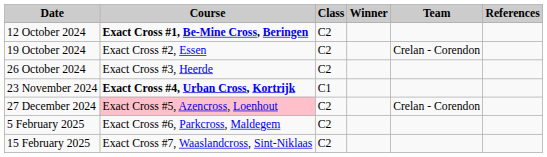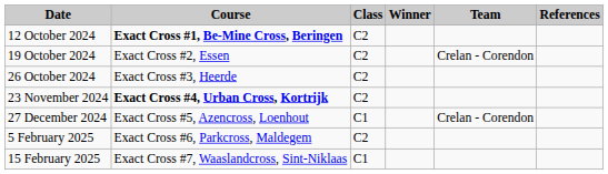 <table class="wikitable sortable alternance ">
 <tr>
 <th scope="col" style="background-color:#CCCCCC;">Date</th>
 <th scope="col" style="background-color:#CCCCCC;">Course</th>
 <th scope="col" style="background-color:#CCCCCC;">Class</th>
 <th scope="col" style="background-color:#CCCCCC;">Winner</th>
 <th scope="col" style="background-color:#CCCCCC;">Team</th>
 <th scope="col" style="background-color:#CCCCCC;">References</th>
 </tr>
 <tr>
 <td>12 October 2024</td>
 <td><strong> Exact Cross #1, <a href='#'>Be-Mine Cross</a>, <a href='#'>Beringen</a></strong></td>
 <td>C2</td>
 <td></td>
 <td></td>
 <td></td>
 </tr>
 <tr>
 <td>19 October 2024</td>
 <td> Exact Cross #2, <a href='#'>Essen</a></td>
 <td>C2</td>
 <td></td>
 <td>Crelan - Corendon</td>
 <td></td>
 </tr>
 <tr>
 <td>26 October 2024</td>
 <td> Exact Cross #3, <a href='#'>Heerde</a></td>
 <td>C2</td>
 <td></td>
 <td></td>
 <td></td>
 </tr>
 <tr>
 <td>23 November 2024</td>
 <td><strong> Exact Cross #4, <a href='#'>Urban Cross</a>, <a href='#'>Kortrijk</a></strong></td>
-<td>C1</td>
+<td>C2</td>
 <td></td>
 <td></td>
 <td></td>
 </tr>
 <tr>
 <td>27 December 2024</td>
-<td style="background: pink;"> Exact Cross #5, <a href='#'>Azencross</a>, <a href='#'>Loenhout</a></td>
-<td>C2</td>
+<td> Exact Cross #5, <a href='#'>Azencross</a>, <a href='#'>Loenhout</a></td>
+<td>C1</td>
 <td></td>
 <td>Crelan - Corendon</td>
 <td></td>
 </tr>
 <tr>
 <td>5 February 2025</td>
 <td> Exact Cross #6, <a href='#'>Parkcross</a>, <a href='#'>Maldegem</a></td>
 <td>C2</td>
 <td></td>
 <td></td>
 <td></td>
 </tr>
 <tr>
 <td>15 February 2025</td>
 <td> Exact Cross #7, <a href='#'>Waaslandcross</a>, <a href='#'>Sint-Niklaas</a></td>
-<td>C2</td>
+<td>C1</td>
 <td></td>
 <td></td>
 <td></td>
 </tr>
 </table>
